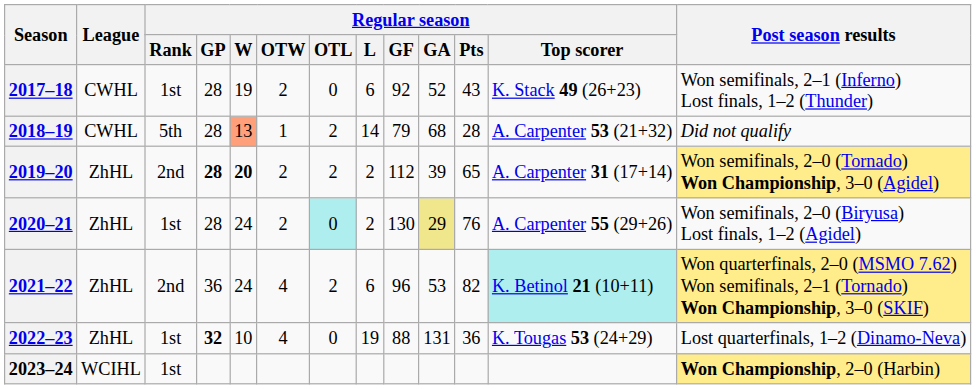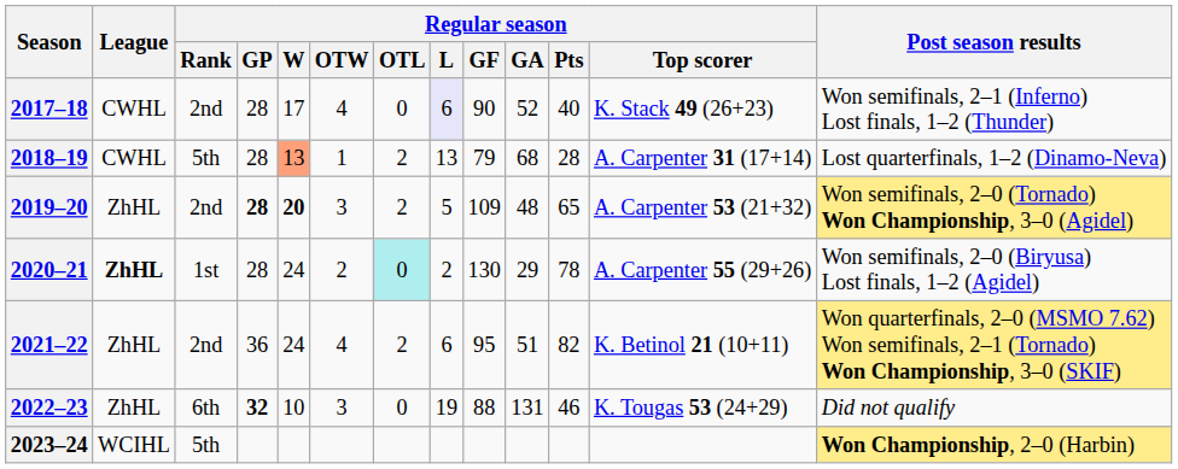 <table class="wikitable" style="text-align: center; font-size: 95%">
 <tr>
 <th rowspan="2">Season</th>
 <th rowspan="2">League</th>
 <th colspan="10"><a href='#'>Regular season</a></th>
 <th rowspan="2"><a href='#'>Post season</a> results</th>
 </tr>
 <tr>
 <th>Rank</th>
 <th>GP</th>
 <th>W</th>
 <th>OTW</th>
 <th>OTL</th>
 <th>L</th>
 <th>GF</th>
 <th>GA</th>
 <th>Pts</th>
 <th>Top scorer</th>
 </tr>
 <tr>
 <th><a href='#'>2017–18</a></th>
 <td>CWHL</td>
-<td>1st</td>
+<td>2nd</td>
 <td>28</td>
-<td>19</td>
-<td>2</td>
+<td>17</td>
+<td>4</td>
 <td>0</td>
-<td>6</td>
-<td>92</td>
+<td style="background: lavender;">6</td>
+<td>90</td>
 <td>52</td>
-<td>43</td>
+<td>40</td>
 <td align="left"> <a href='#'>K. Stack</a> <strong>49</strong> (26+23)</td>
 <td align=left>Won semifinals, 2–1 (<a href='#'>Inferno</a>)<br>Lost finals, 1–2 (<a href='#'>Thunder</a>)</td>
 </tr>
 <tr>
 <th><a href='#'>2018–19</a></th>
 <td>CWHL</td>
 <td>5th</td>
 <td>28</td>
 <td style="background: lightsalmon;">13</td>
 <td>1</td>
 <td>2</td>
-<td>14</td>
+<td>13</td>
 <td>79</td>
 <td>68</td>
 <td>28</td>
-<td align="left"> <a href='#'>A. Carpenter</a> <strong>53</strong> (21+32)</td>
-<td align=left><em>Did not qualify</em></td>
+<td align="left"> <a href='#'>A. Carpenter</a> <strong>31</strong> (17+14)</td>
+<td align=left>Lost quarterfinals, 1–2 (<a href='#'>Dinamo-Neva</a>)</td>
 </tr>
 <tr>
 <th><a href='#'>2019–20</a></th>
 <td>ZhHL</td>
 <td>2nd</td>
 <td><strong>28</strong></td>
 <td><strong>20</strong></td>
+<td>3</td>
 <td>2</td>
-<td>2</td>
-<td>2</td>
-<td>112</td>
-<td>39</td>
+<td>5</td>
+<td>109</td>
+<td>48</td>
 <td>65</td>
-<td align="left"> <a href='#'>A. Carpenter</a> <strong>31</strong> (17+14)</td>
+<td align="left"> <a href='#'>A. Carpenter</a> <strong>53</strong> (21+32)</td>
 <td align=left style="background:#FFEC8B">Won semifinals, 2–0 (<a href='#'>Tornado</a>)<br><strong>Won Championship</strong>, 3–0 (<a href='#'>Agidel</a>)</td>
 </tr>
 <tr>
 <th><a href='#'>2020–21</a></th>
-<td>ZhHL</td>
+<td><strong>ZhHL</strong></td>
 <td>1st</td>
 <td>28</td>
 <td>24</td>
 <td>2</td>
 <td style="background: paleturquoise;">0</td>
 <td>2</td>
 <td>130</td>
-<td style="background: khaki;">29</td>
-<td>76</td>
+<td>29</td>
+<td>78</td>
 <td align="left"> <a href='#'>A. Carpenter</a> <strong>55</strong> (29+26)</td>
 <td align=left>Won semifinals, 2–0 (<a href='#'>Biryusa</a>)<br> Lost finals, 1–2 (<a href='#'>Agidel</a>)</td>
 </tr>
 <tr>
 <th><a href='#'>2021–22</a></th>
 <td>ZhHL</td>
 <td>2nd</td>
 <td>36</td>
 <td>24</td>
 <td>4</td>
 <td>2</td>
 <td>6</td>
-<td>96</td>
-<td>53</td>
+<td>95</td>
+<td>51</td>
 <td>82</td>
-<td align="left" style="background: paleturquoise;"> <a href='#'>K. Betinol</a> <strong>21</strong> (10+11)</td>
+<td align="left"> <a href='#'>K. Betinol</a> <strong>21</strong> (10+11)</td>
 <td align=left style="background:#FFEC8B">Won quarterfinals, 2–0 (<a href='#'>MSMO 7.62</a>)<br>Won semifinals, 2–1 (<a href='#'>Tornado</a>)<br><strong>Won Championship</strong>, 3–0 (<a href='#'>SKIF</a>)</td>
 </tr>
 <tr>
 <th><a href='#'>2022–23</a></th>
 <td>ZhHL</td>
-<td>1st</td>
+<td>6th</td>
 <td><strong>32</strong></td>
 <td>10</td>
-<td>4</td>
+<td>3</td>
 <td>0</td>
 <td>19</td>
 <td>88</td>
 <td>131</td>
-<td>36</td>
+<td>46</td>
 <td align="left"> <a href='#'>K. Tougas</a> <strong>53</strong> (24+29)</td>
-<td align=left>Lost quarterfinals, 1–2 (<a href='#'>Dinamo-Neva</a>)</td>
+<td align=left><em>Did not qualify</em></td>
 </tr>
 <tr>
 <th>2023–24</th>
 <td>WCIHL</td>
-<td>1st</td>
+<td>5th</td>
 <td></td>
 <td></td>
 <td></td>
 <td></td>
 <td></td>
 <td></td>
 <td></td>
 <td></td>
 <td align="left"></td>
 <td align="left" style="background:#FFEC8B"><strong>Won Championship</strong>, 2–0 (Harbin)</td>
 </tr>
 </table>
